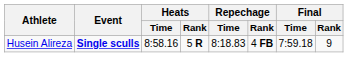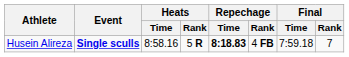 <table class=wikitable style=font-size:90%;text-align:center>
 <tr>
 <th rowspan=2>Athlete</th>
 <th rowspan=2>Event</th>
 <th colspan=2>Heats</th>
 <th colspan=2>Repechage</th>
 <th colspan=2>Final</th>
 </tr>
 <tr style="font-size:95%">
 <th>Time</th>
 <th>Rank</th>
 <th>Time</th>
 <th>Rank</th>
 <th>Time</th>
 <th>Rank</th>
 </tr>
 <tr>
 <td align=left><a href='#'>Husein Alireza</a></td>
 <td align=left><strong><a href='#'>Single sculls</a></strong></td>
 <td>8:58.16</td>
 <td>5 <strong>R</strong></td>
-<td>8:18.83</td>
+<td><strong>8:18.83</strong></td>
 <td>4 <strong>FB</strong></td>
 <td>7:59.18</td>
-<td>9</td>
+<td>7</td>
 </tr>
 </table>
